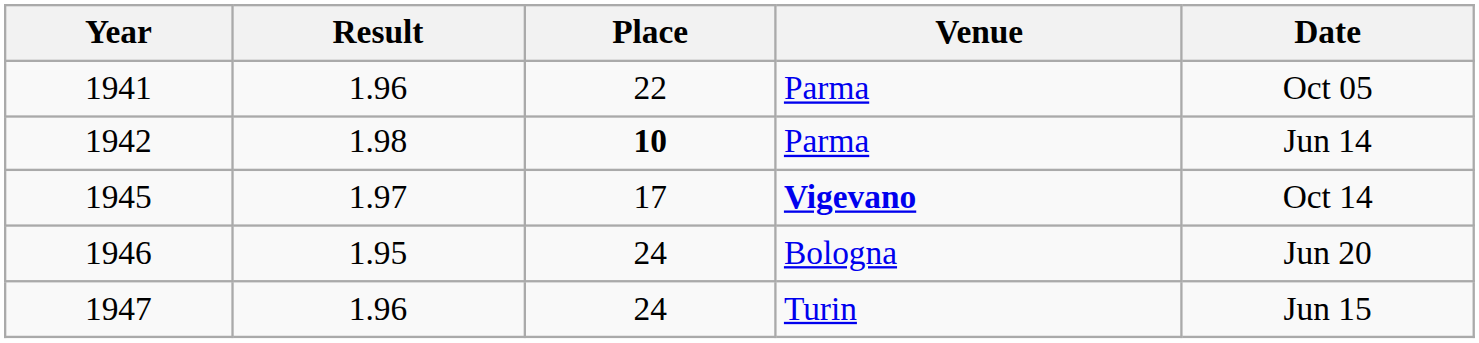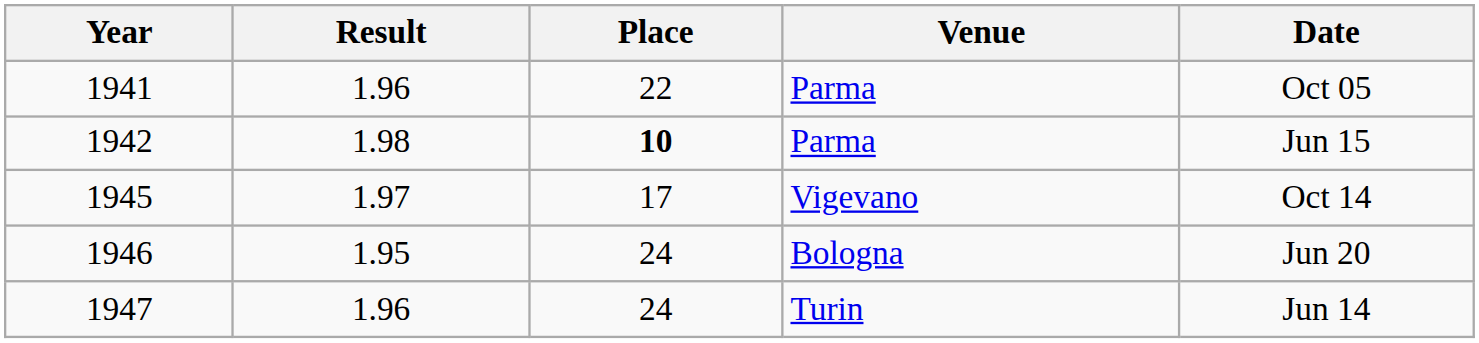 <table class="wikitable sortable" width=40% style="font-size:90%; text-align:center;">
 <tr>
 <th>Year</th>
 <th>Result</th>
 <th>Place</th>
 <th>Venue</th>
 <th>Date</th>
 </tr>
 <tr>
 <td>1941</td>
 <td>1.96</td>
 <td>22</td>
 <td align=left> <a href='#'>Parma</a></td>
 <td>Oct 05</td>
 </tr>
 <tr>
 <td>1942</td>
 <td>1.98</td>
 <td><strong>10</strong></td>
 <td align=left> <a href='#'>Parma</a></td>
-<td>Jun 14</td>
+<td>Jun 15</td>
 </tr>
 <tr>
 <td>1945</td>
 <td>1.97</td>
 <td>17</td>
-<td align=left><strong> <a href='#'>Vigevano</a></strong></td>
+<td align=left> <a href='#'>Vigevano</a></td>
 <td>Oct 14</td>
 </tr>
 <tr>
 <td>1946</td>
 <td>1.95</td>
 <td>24</td>
 <td align=left> <a href='#'>Bologna</a></td>
 <td>Jun 20</td>
 </tr>
 <tr>
 <td>1947</td>
 <td>1.96</td>
 <td>24</td>
 <td align=left> <a href='#'>Turin</a></td>
-<td>Jun 15</td>
+<td>Jun 14</td>
 </tr>
 </table>
